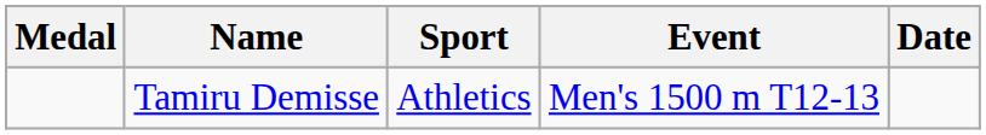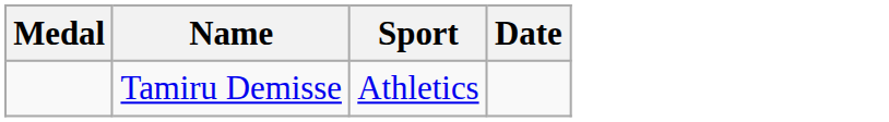 <table class="wikitable sortable" style="font-size: 95%">
 <tr>
 <th>Medal</th>
 <th>Name</th>
 <th>Sport</th>
-<th>Event</th>
 <th>Date</th>
 </tr>
 <tr>
 <td></td>
 <td><a href='#'>Tamiru Demisse</a></td>
 <td><a href='#'>Athletics</a></td>
-<td><a href='#'>Men's 1500 m T12-13</a></td>
 <td></td>
 </tr>
 </table>
